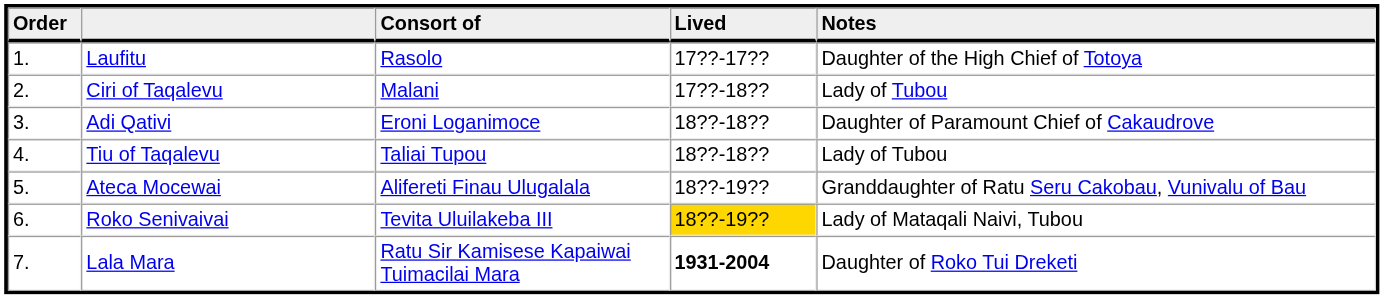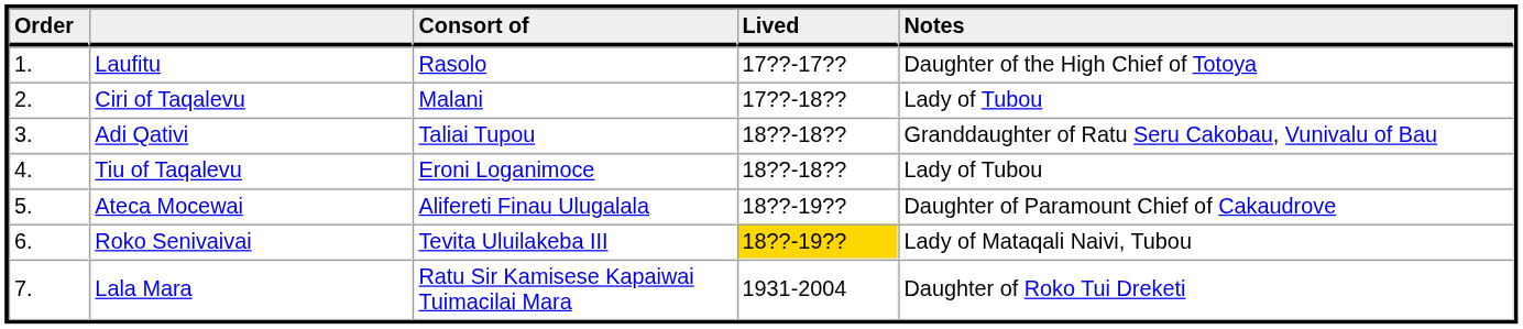 <table table width="70%" border="1" align="center" cellpadding=3 cellspacing=0 style="margin:5px; border:3px solid;">
 <tr>
 <td td width="5%" style="border-bottom:3px solid; background:#efefef;"><strong>Order</strong></td>
 <td td width="20%" style="border-bottom:3px solid; background:#efefef;"><strong></strong></td>
 <td td width="20%" style="border-bottom:3px solid; background:#efefef;"><strong>Consort of</strong></td>
 <td td width="10%" style="border-bottom:3px solid; background:#efefef;"><strong>Lived</strong></td>
 <td td width="38%" style="border-bottom:3px solid; background:#efefef;"><strong>Notes</strong></td>
 </tr>
 <tr>
 <td>1.</td>
 <td><a href='#'>Laufitu</a></td>
 <td><a href='#'>Rasolo</a></td>
 <td>17??-17??</td>
 <td>Daughter of the High Chief of <a href='#'>Totoya</a></td>
 </tr>
 <tr>
 <td>2.</td>
 <td><a href='#'>Ciri of Taqalevu</a></td>
 <td><a href='#'>Malani</a></td>
 <td>17??-18??</td>
 <td>Lady of <a href='#'>Tubou</a></td>
 </tr>
 <tr>
 <td>3.</td>
 <td><a href='#'>Adi Qativi</a></td>
-<td><a href='#'>Eroni Loganimoce</a></td>
+<td><a href='#'>Taliai Tupou</a></td>
 <td>18??-18??</td>
-<td>Daughter of Paramount Chief of <a href='#'>Cakaudrove</a></td>
+<td>Granddaughter of Ratu <a href='#'>Seru Cakobau</a>, <a href='#'>Vunivalu of Bau</a></td>
 </tr>
 <tr>
 <td>4.</td>
 <td><a href='#'>Tiu of Taqalevu</a></td>
-<td><a href='#'>Taliai Tupou</a></td>
+<td><a href='#'>Eroni Loganimoce</a></td>
 <td>18??-18??</td>
 <td>Lady of Tubou</td>
 </tr>
 <tr>
 <td>5.</td>
 <td><a href='#'>Ateca Mocewai</a></td>
 <td><a href='#'>Alifereti Finau Ulugalala</a></td>
 <td>18??-19??</td>
-<td>Granddaughter of Ratu <a href='#'>Seru Cakobau</a>, <a href='#'>Vunivalu of Bau</a></td>
+<td>Daughter of Paramount Chief of <a href='#'>Cakaudrove</a></td>
 </tr>
 <tr>
 <td>6.</td>
 <td><a href='#'>Roko Senivaivai</a></td>
 <td><a href='#'>Tevita Uluilakeba III</a></td>
 <td style="background: gold;">18??-19??</td>
 <td>Lady of Mataqali Naivi, Tubou</td>
 </tr>
 <tr>
 <td>7.</td>
 <td><a href='#'>Lala Mara</a></td>
 <td><a href='#'>Ratu Sir Kamisese Kapaiwai Tuimacilai Mara</a></td>
-<td><strong>1931-2004</strong></td>
+<td>1931-2004</td>
 <td>Daughter of <a href='#'>Roko Tui Dreketi</a></td>
 </tr>
 <tr>
 </tr>
 </table>
